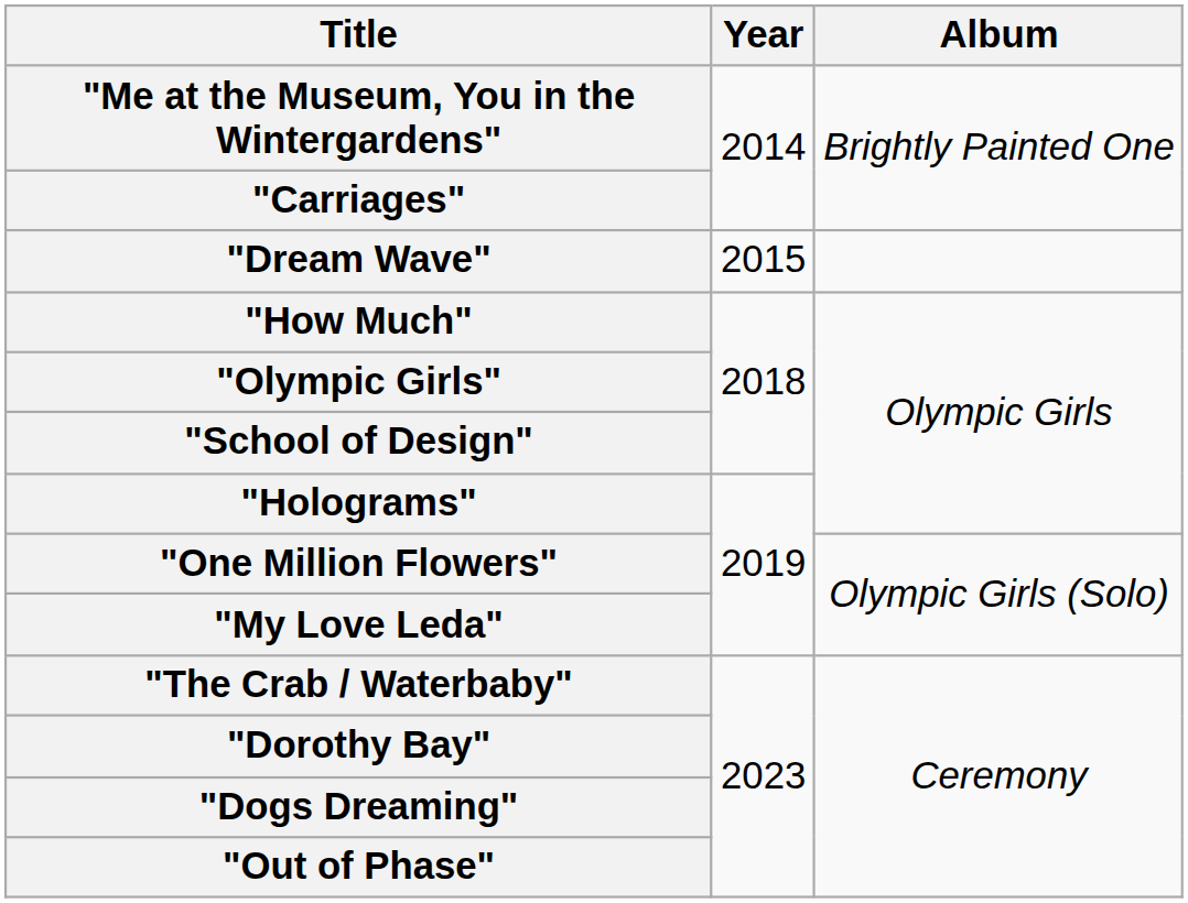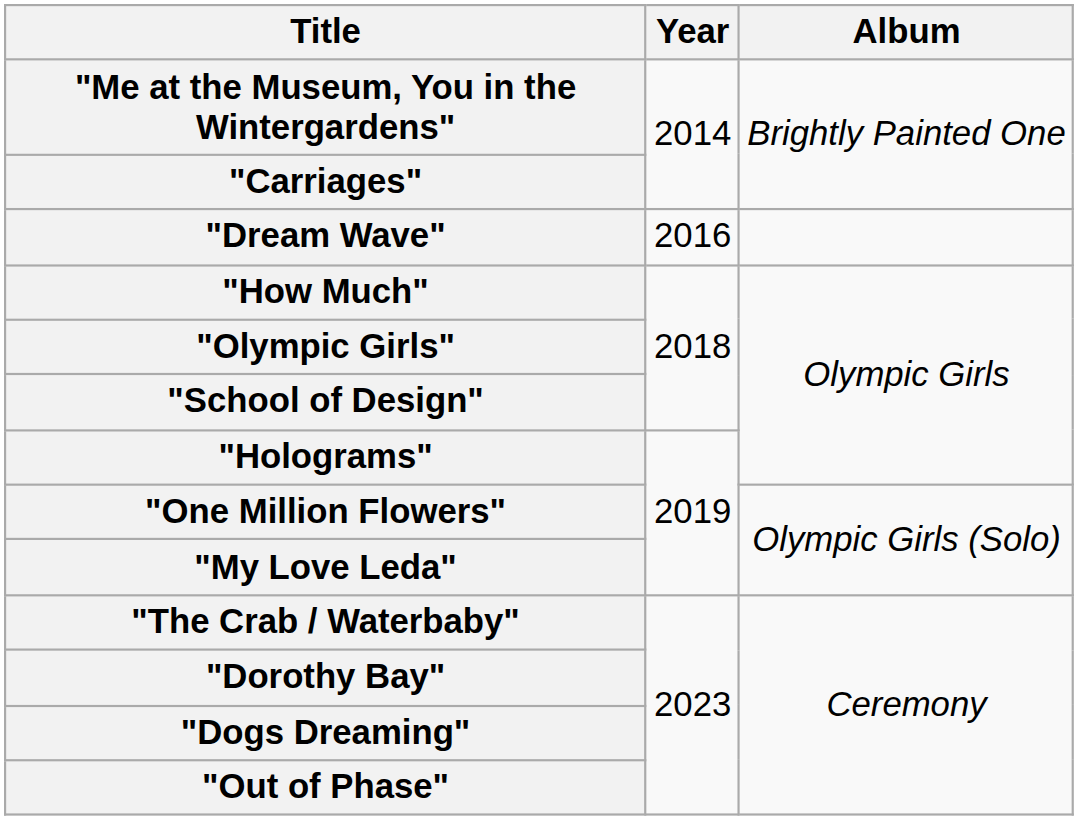 <table class="wikitable plainrowheaders" style="text-align:center;" border="1">
 <tr>
 <th scope="col" rowspan="1" style="width:18em;">Title</th>
 <th scope="col" rowspan="1">Year</th>
 <th scope="col" rowspan="1">Album</th>
 </tr>
 <tr>
 <th scope="row">"Me at the Museum, You in the Wintergardens"</th>
 <td rowspan="2">2014</td>
 <td rowspan="2"><em>Brightly Painted One</em></td>
 </tr>
 <tr>
 <th scope="row">"Carriages"</th>
 </tr>
 <tr>
 <th scope="row">"Dream Wave"</th>
-<td>2015</td>
+<td>2016</td>
 <td></td>
 </tr>
 <tr>
 <th scope="row">"How Much"</th>
 <td rowspan="3">2018</td>
 <td rowspan="4"><em>Olympic Girls</em></td>
 </tr>
 <tr>
 <th scope="row">"Olympic Girls"</th>
 </tr>
 <tr>
 <th scope="row">"School of Design"</th>
 </tr>
 <tr>
 <th scope="row">"Holograms"</th>
 <td rowspan="3">2019</td>
 </tr>
 <tr>
 <th scope="row">"One Million Flowers"</th>
 <td rowspan="2"><em>Olympic Girls (Solo)</em></td>
 </tr>
 <tr>
 <th scope="row">"My Love Leda"</th>
 </tr>
 <tr>
 <th scope="row">"The Crab / Waterbaby"</th>
 <td rowspan="4">2023</td>
 <td rowspan="4"><em>Ceremony</em></td>
 </tr>
 <tr>
 <th scope="row">"Dorothy Bay"</th>
 </tr>
 <tr>
 <th scope="row">"Dogs Dreaming"</th>
 </tr>
 <tr>
 <th scope="row">"Out of Phase"</th>
 </tr>
 </table>
